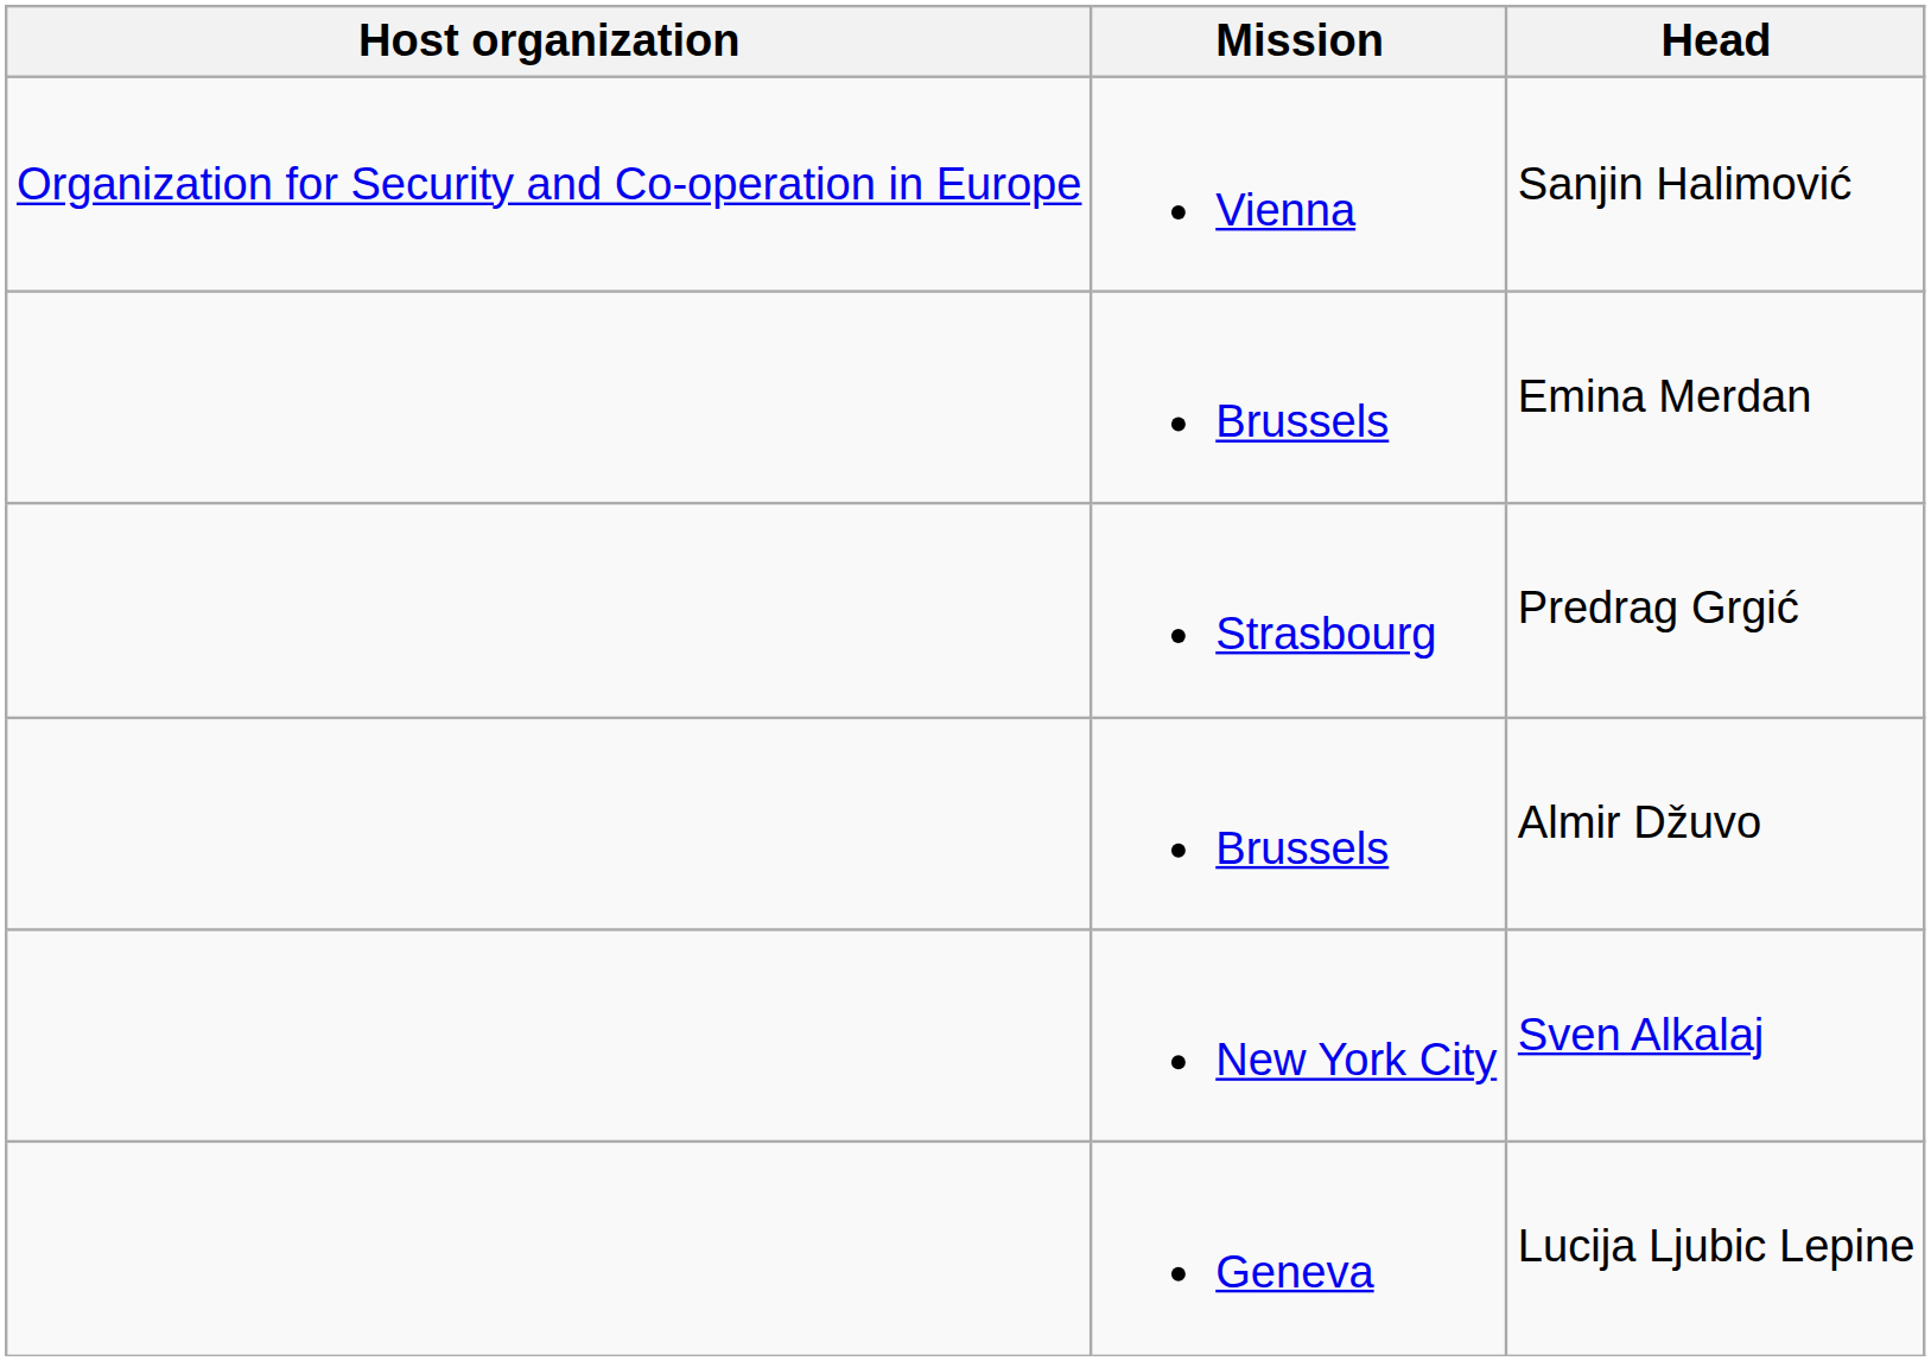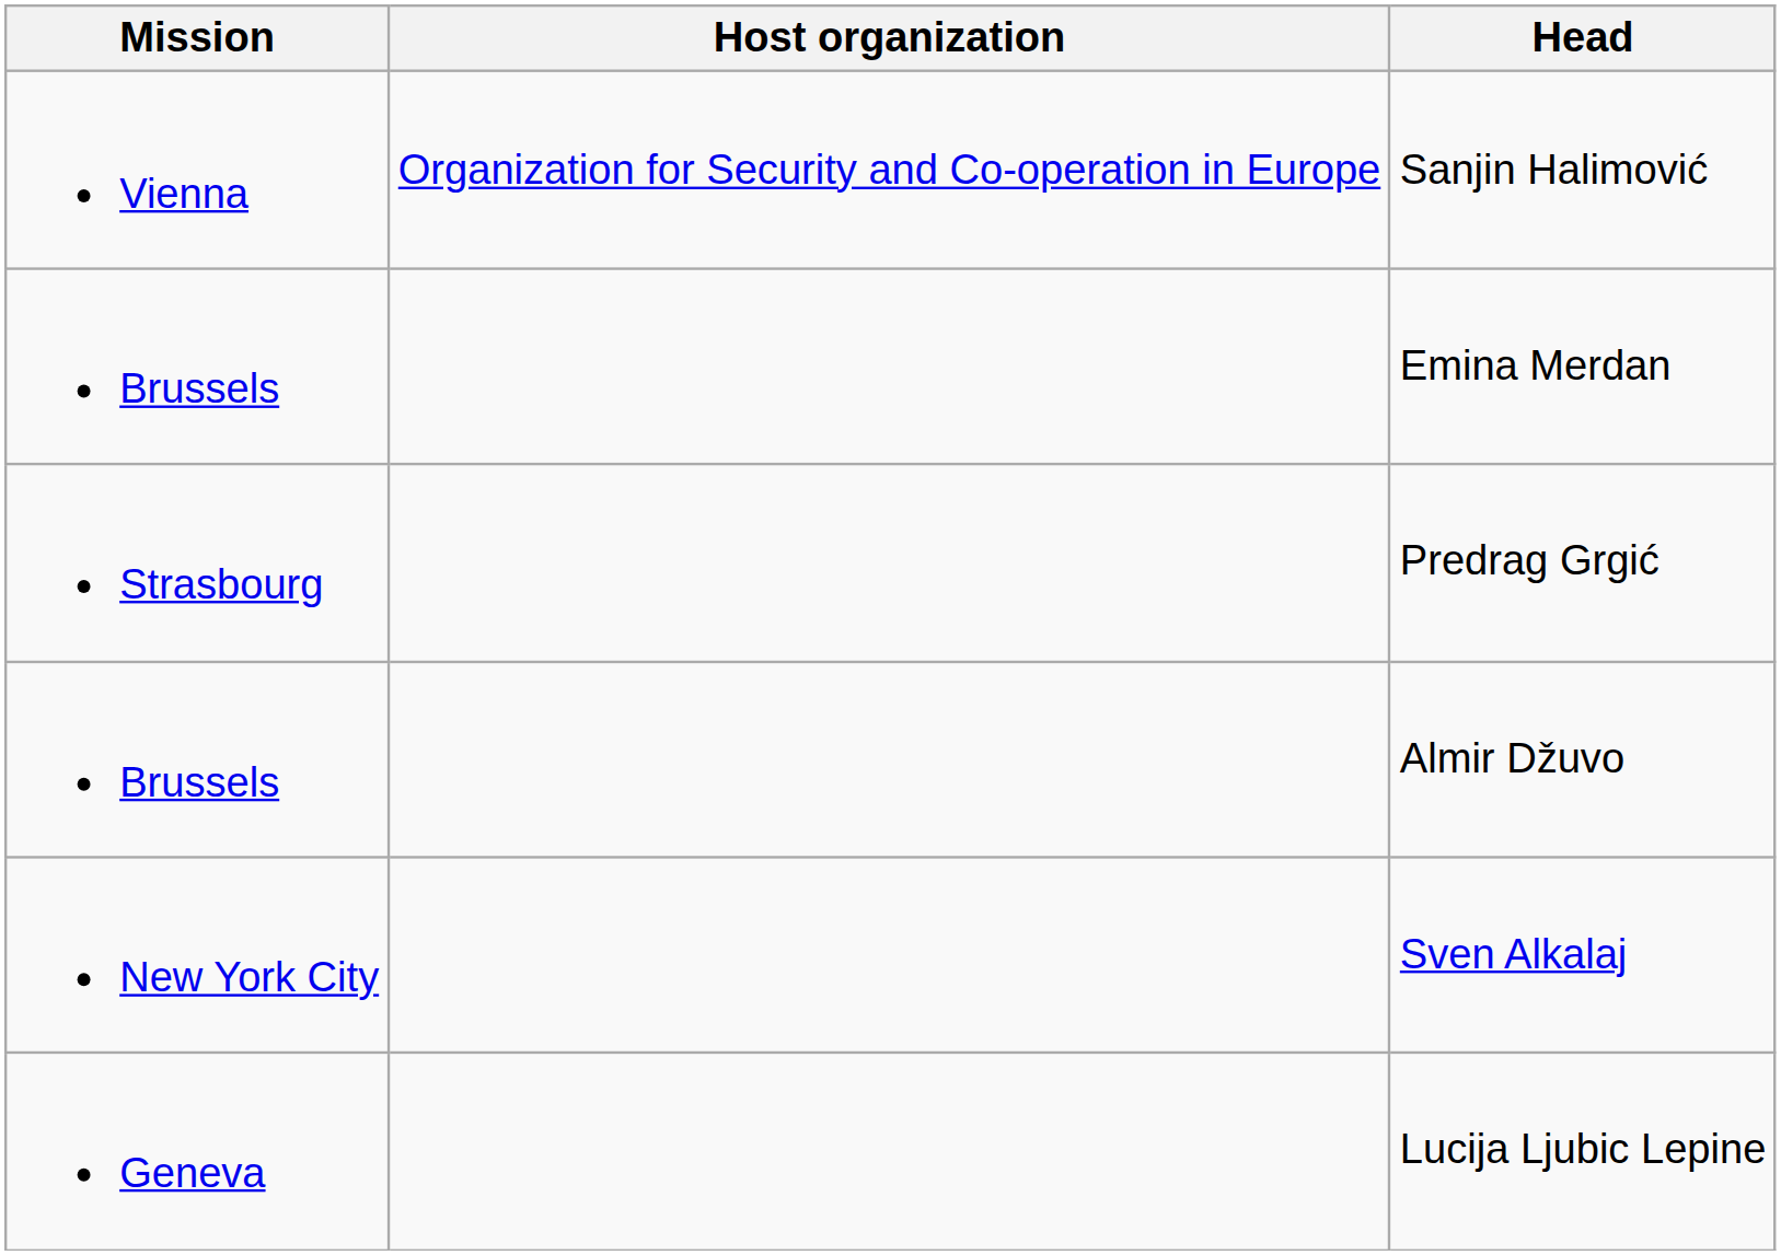 <table class=wikitable>
 <tr>
+<th>Mission</th>
 <th>Host organization</th>
-<th>Mission</th>
 <th>Head</th>
 </tr>
 <tr>
+<td><br><ul><li><a href='#'>Vienna</a></li></ul></td>
 <td> <a href='#'>Organization for Security and Co-operation in Europe</a></td>
-<td><br><ul><li><a href='#'>Vienna</a></li></ul></td>
 <td>Sanjin Halimović</td>
 </tr>
 <tr>
+<td><br><ul><li><a href='#'>Brussels</a></li></ul></td>
 <td></td>
-<td><br><ul><li><a href='#'>Brussels</a></li></ul></td>
 <td>Emina Merdan</td>
 </tr>
 <tr>
+<td><br><ul><li><a href='#'>Strasbourg</a></li></ul></td>
 <td></td>
-<td><br><ul><li><a href='#'>Strasbourg</a></li></ul></td>
 <td>Predrag Grgić</td>
 </tr>
 <tr>
+<td><br><ul><li><a href='#'>Brussels</a></li></ul></td>
 <td></td>
-<td><br><ul><li><a href='#'>Brussels</a></li></ul></td>
 <td>Almir Džuvo</td>
 </tr>
 <tr>
+<td><br><ul><li><a href='#'>New York City</a></li></ul></td>
 <td></td>
-<td><br><ul><li><a href='#'>New York City</a></li></ul></td>
 <td><a href='#'>Sven Alkalaj</a></td>
 </tr>
 <tr>
+<td><br><ul><li><a href='#'>Geneva</a></li></ul></td>
 <td></td>
-<td><br><ul><li><a href='#'>Geneva</a></li></ul></td>
 <td>Lucija Ljubic Lepine</td>
 </tr>
 </table>
